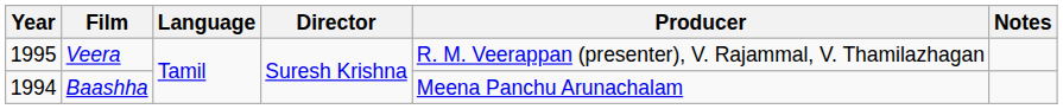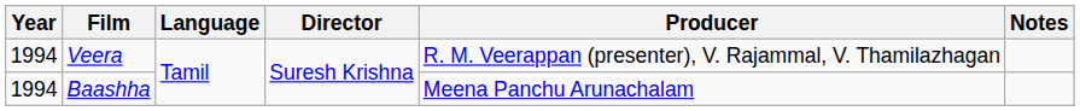 <table class="wikitable" style="font-size: 95%;">
 <tr>
 <th>Year</th>
 <th>Film</th>
 <th>Language</th>
 <th>Director</th>
 <th>Producer</th>
 <th>Notes</th>
 </tr>
 <tr>
-<td>1995</td>
+<td>1994</td>
 <td><em><a href='#'>Veera</a></em></td>
 <td rowspan="2"><a href='#'>Tamil</a></td>
 <td rowspan="2"><a href='#'>Suresh Krishna</a></td>
 <td><a href='#'>R. M. Veerappan</a> (presenter), V. Rajammal, V. Thamilazhagan</td>
 <td></td>
 </tr>
 <tr>
 <td>1994</td>
 <td><em><a href='#'>Baashha</a></em></td>
 <td><a href='#'>Meena Panchu Arunachalam</a></td>
 <td></td>
 </tr>
 </table>
